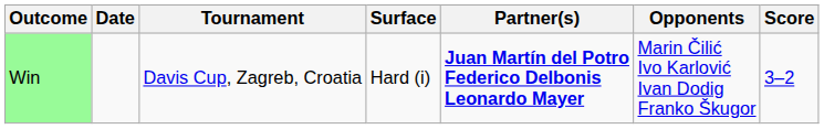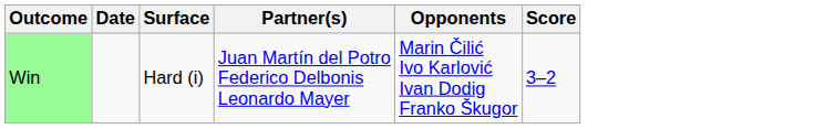 <table class="sortable wikitable">
 <tr>
 <th>Outcome</th>
 <th>Date</th>
-<th>Tournament</th>
 <th>Surface</th>
 <th>Partner(s)</th>
 <th>Opponents</th>
 <th class="unsortable">Score</th>
 </tr>
 <tr>
 <td bgcolor="98FB98">Win</td>
 <td><a href='#'></a></td>
-<td><a href='#'>Davis Cup</a>, Zagreb, Croatia</td>
 <td>Hard (i)</td>
-<td><strong> <a href='#'>Juan Martín del Potro</a> <br>  <a href='#'>Federico Delbonis</a> <br>  <a href='#'>Leonardo Mayer</a></strong></td>
+<td> <a href='#'>Juan Martín del Potro</a> <br>  <a href='#'>Federico Delbonis</a> <br>  <a href='#'>Leonardo Mayer</a></td>
 <td> <a href='#'>Marin Čilić</a> <br>  <a href='#'>Ivo Karlović</a> <br>  <a href='#'>Ivan Dodig</a> <br>  <a href='#'>Franko Škugor</a></td>
 <td><a href='#'>3–2</a></td>
 </tr>
 </table>
